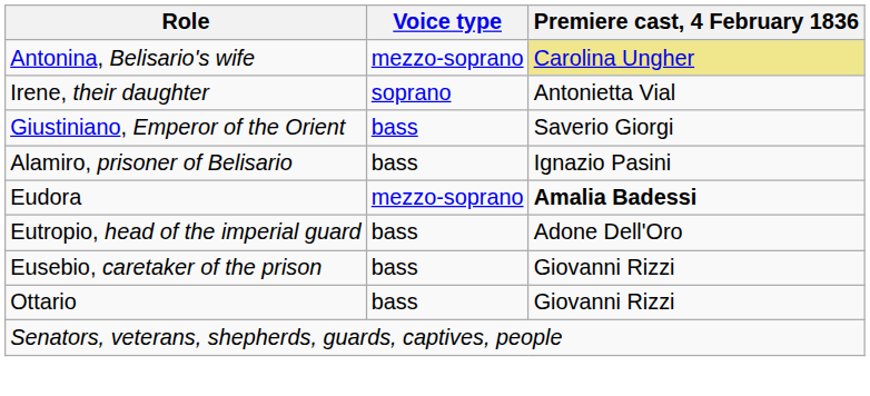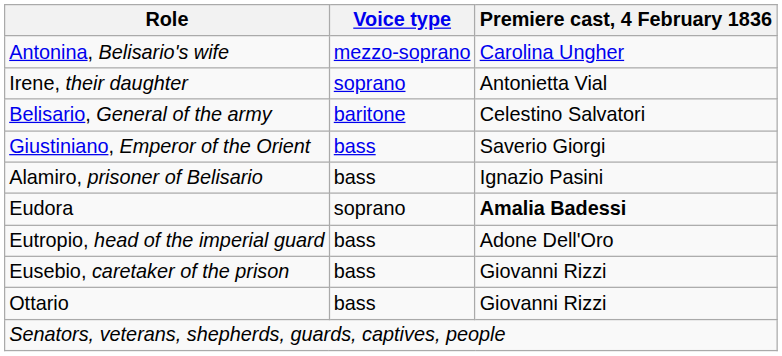 <table class="wikitable">
 <tr>
 <th>Role</th>
 <th><a href='#'>Voice type</a></th>
 <th>Premiere cast, 4 February 1836</th>
 </tr>
 <tr>
 <td><a href='#'>Antonina</a>, <em>Belisario's wife</em></td>
 <td><a href='#'>mezzo-soprano</a></td>
-<td style="background: khaki;"><a href='#'>Carolina Ungher</a></td>
+<td><a href='#'>Carolina Ungher</a></td>
 </tr>
 <tr>
 <td>Irene, <em>their daughter</em></td>
 <td><a href='#'>soprano</a></td>
 <td>Antonietta Vial</td>
+</tr>
+<tr>
+<td><a href='#'>Belisario</a>, <em>General of the army</em></td>
+<td><a href='#'>baritone</a></td>
+<td>Celestino Salvatori</td>
 </tr>
 <tr>
 <td><a href='#'>Giustiniano</a>, <em>Emperor of the Orient</em></td>
 <td><a href='#'>bass</a></td>
 <td>Saverio Giorgi</td>
 </tr>
 <tr>
 <td>Alamiro, <em>prisoner of Belisario</em></td>
 <td>bass</td>
 <td>Ignazio Pasini</td>
 </tr>
 <tr>
 <td>Eudora</td>
-<td><a href='#'>mezzo-soprano</a></td>
+<td>soprano</td>
 <td><strong>Amalia Badessi</strong></td>
 </tr>
 <tr>
 <td>Eutropio, <em>head of the imperial guard</em></td>
 <td>bass</td>
 <td>Adone Dell'Oro</td>
 </tr>
 <tr>
 <td>Eusebio, <em>caretaker of the prison</em></td>
 <td>bass</td>
 <td>Giovanni Rizzi</td>
 </tr>
 <tr>
 <td>Ottario</td>
 <td>bass</td>
 <td>Giovanni Rizzi</td>
 </tr>
 <tr>
 <td colspan="3"><em>Senators, veterans, shepherds, guards, captives, people</em></td>
 </tr>
 </table>
